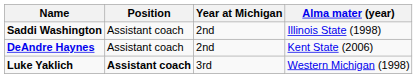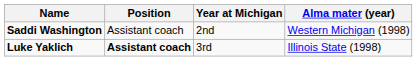 <table class="wikitable" style="white-space:nowrap; font-size:90%;">
 <tr>
 <th>Name</th>
 <th>Position</th>
 <th>Year at Michigan</th>
 <th><a href='#'>Alma mater</a> (year)</th>
 </tr>
 <tr>
 <td><strong>Saddi Washington</strong></td>
 <td>Assistant coach</td>
 <td>2nd</td>
-<td><a href='#'>Illinois State</a> (1998)</td>
-</tr>
-<tr>
-<td><strong><a href='#'>DeAndre Haynes</a></strong></td>
-<td>Assistant coach</td>
-<td>2nd</td>
-<td><a href='#'>Kent State</a> (2006)</td>
+<td><a href='#'>Western Michigan</a> (1998)</td>
 </tr>
 <tr>
 <td><strong>Luke Yaklich</strong></td>
 <td><strong>Assistant coach</strong></td>
 <td>3rd</td>
-<td><a href='#'>Western Michigan</a> (1998)</td>
+<td><a href='#'>Illinois State</a> (1998)</td>
 </tr>
 </table>
